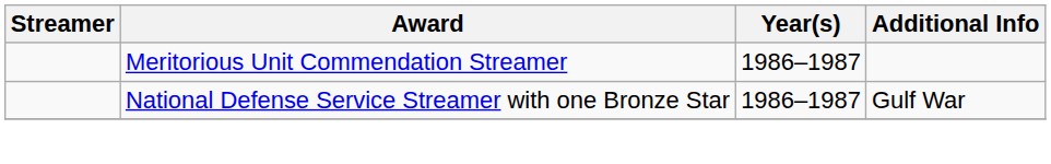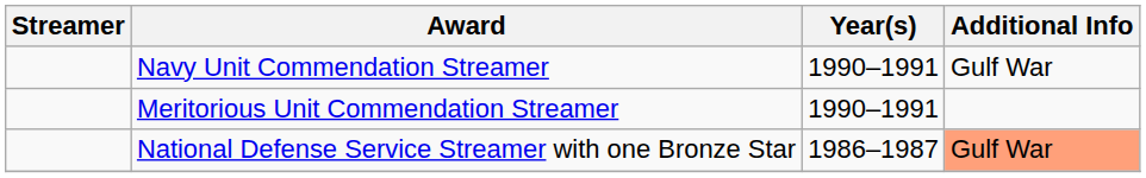 <table class=wikitable>
 <tr>
 <th>Streamer</th>
 <th>Award</th>
 <th>Year(s)</th>
 <th>Additional Info</th>
 </tr>
 <tr>
 <td></td>
+<td><a href='#'>Navy Unit Commendation Streamer</a></td>
+<td>1990–1991</td>
+<td>Gulf War</td>
+</tr>
+<tr>
+<td></td>
 <td><a href='#'>Meritorious Unit Commendation Streamer</a></td>
-<td>1986–1987</td>
+<td>1990–1991</td>
 <td></td>
 </tr>
 <tr>
 <td></td>
 <td><a href='#'>National Defense Service Streamer</a> with one Bronze Star</td>
 <td>1986–1987</td>
-<td>Gulf War</td>
+<td style="background: lightsalmon;">Gulf War</td>
 </tr>
 <tr>
 </tr>
 </table>
